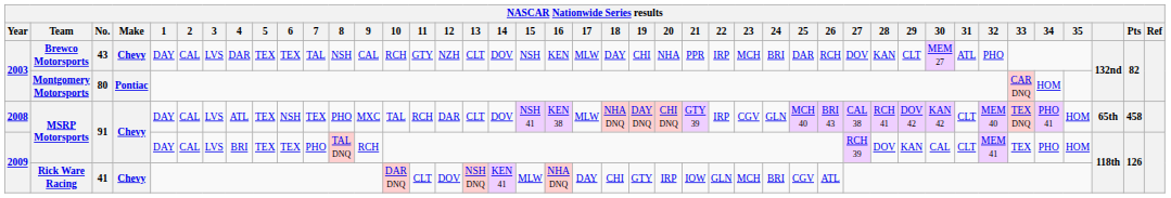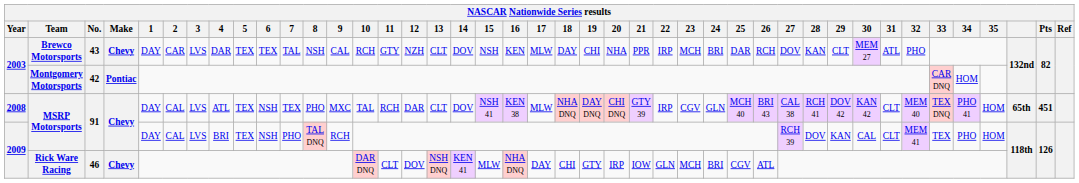 <table class="wikitable" style="text-align:center; font-size:75%">
 <tr>
 <th colspan=42><a href='#'>NASCAR</a> <a href='#'>Nationwide Series</a> results</th>
 </tr>
 <tr>
 <th>Year</th>
 <th>Team</th>
 <th>No.</th>
 <th>Make</th>
 <th>1</th>
 <th>2</th>
 <th>3</th>
 <th>4</th>
 <th>5</th>
 <th>6</th>
 <th>7</th>
 <th>8</th>
 <th>9</th>
 <th>10</th>
 <th>11</th>
 <th>12</th>
 <th>13</th>
 <th>14</th>
 <th>15</th>
 <th>16</th>
 <th>17</th>
 <th>18</th>
 <th>19</th>
 <th>20</th>
 <th>21</th>
 <th>22</th>
 <th>23</th>
 <th>24</th>
 <th>25</th>
 <th>26</th>
 <th>27</th>
 <th>28</th>
 <th>29</th>
 <th>30</th>
 <th>31</th>
 <th>32</th>
 <th>33</th>
 <th>34</th>
 <th>35</th>
 <th></th>
 <th>Pts</th>
 <th>Ref</th>
 </tr>
 <tr>
 <th rowspan=2><a href='#'>2003</a></th>
 <th><a href='#'>Brewco Motorsports</a></th>
 <th>43</th>
 <th><a href='#'>Chevy</a></th>
 <td><a href='#'>DAY</a></td>
-<td><a href='#'>CAL</a></td>
+<td><a href='#'>CAR</a></td>
 <td><a href='#'>LVS</a></td>
 <td><a href='#'>DAR</a></td>
 <td><a href='#'>TEX</a></td>
 <td><a href='#'>TEX</a></td>
 <td><a href='#'>TAL</a></td>
 <td><a href='#'>NSH</a></td>
 <td><a href='#'>CAL</a></td>
 <td><a href='#'>RCH</a></td>
 <td><a href='#'>GTY</a></td>
 <td><a href='#'>NZH</a></td>
 <td><a href='#'>CLT</a></td>
 <td><a href='#'>DOV</a></td>
 <td><a href='#'>NSH</a></td>
 <td><a href='#'>KEN</a></td>
 <td><a href='#'>MLW</a></td>
 <td><a href='#'>DAY</a></td>
 <td><a href='#'>CHI</a></td>
 <td><a href='#'>NHA</a></td>
 <td><a href='#'>PPR</a></td>
 <td><a href='#'>IRP</a></td>
 <td><a href='#'>MCH</a></td>
 <td><a href='#'>BRI</a></td>
 <td><a href='#'>DAR</a></td>
 <td><a href='#'>RCH</a></td>
 <td><a href='#'>DOV</a></td>
 <td><a href='#'>KAN</a></td>
 <td><a href='#'>CLT</a></td>
 <td style="background:#EFCFFF;"><a href='#'>MEM</a><br><small>27</small></td>
 <td><a href='#'>ATL</a></td>
 <td><a href='#'>PHO</a></td>
 <td colspan=3></td>
 <th rowspan=2>132nd</th>
 <th rowspan=2>82</th>
 <th rowspan=2></th>
 </tr>
 <tr>
 <th><a href='#'>Montgomery Motorsports</a></th>
-<th>80</th>
+<th>42</th>
 <th><a href='#'>Pontiac</a></th>
 <td colspan=32></td>
 <td style="background:#FFCFCF;"><a href='#'>CAR</a><br><small>DNQ</small></td>
 <td><a href='#'>HOM</a></td>
 <td></td>
 </tr>
 <tr>
 <th><a href='#'>2008</a></th>
 <th rowspan=2><a href='#'>MSRP Motorsports</a></th>
 <th rowspan=2>91</th>
 <th rowspan=2><a href='#'>Chevy</a></th>
 <td><a href='#'>DAY</a></td>
 <td><a href='#'>CAL</a></td>
 <td><a href='#'>LVS</a></td>
 <td><a href='#'>ATL</a></td>
 <td><a href='#'>TEX</a></td>
 <td><a href='#'>NSH</a></td>
 <td><a href='#'>TEX</a></td>
 <td><a href='#'>PHO</a></td>
 <td><a href='#'>MXC</a></td>
 <td><a href='#'>TAL</a></td>
 <td><a href='#'>RCH</a></td>
 <td><a href='#'>DAR</a></td>
 <td><a href='#'>CLT</a></td>
 <td><a href='#'>DOV</a></td>
 <td style="background:#EFCFFF;"><a href='#'>NSH</a><br><small>41</small></td>
 <td style="background:#EFCFFF;"><a href='#'>KEN</a><br><small>38</small></td>
 <td><a href='#'>MLW</a></td>
 <td style="background:#FFCFCF;"><a href='#'>NHA</a><br><small>DNQ</small></td>
 <td style="background:#FFCFCF;"><a href='#'>DAY</a><br><small>DNQ</small></td>
 <td style="background:#FFCFCF;"><a href='#'>CHI</a><br><small>DNQ</small></td>
 <td style="background:#EFCFFF;"><a href='#'>GTY</a><br><small>39</small></td>
 <td><a href='#'>IRP</a></td>
 <td><a href='#'>CGV</a></td>
 <td><a href='#'>GLN</a></td>
 <td style="background:#EFCFFF;"><a href='#'>MCH</a><br><small>40</small></td>
 <td style="background:#EFCFFF;"><a href='#'>BRI</a><br><small>43</small></td>
 <td style="background:#EFCFFF;"><a href='#'>CAL</a><br><small>38</small></td>
 <td style="background:#EFCFFF;"><a href='#'>RCH</a><br><small>41</small></td>
 <td style="background:#EFCFFF;"><a href='#'>DOV</a><br><small>42</small></td>
 <td style="background:#EFCFFF;"><a href='#'>KAN</a><br><small>42</small></td>
 <td><a href='#'>CLT</a></td>
 <td style="background:#EFCFFF;"><a href='#'>MEM</a><br><small>40</small></td>
 <td style="background:#FFCFCF;"><a href='#'>TEX</a><br><small>DNQ</small></td>
 <td style="background:#EFCFFF;"><a href='#'>PHO</a><br><small>41</small></td>
 <td><a href='#'>HOM</a></td>
 <th>65th</th>
-<th>458</th>
+<th>451</th>
 <th></th>
 </tr>
 <tr>
 <th rowspan=2><a href='#'>2009</a></th>
 <td><a href='#'>DAY</a></td>
 <td><a href='#'>CAL</a></td>
 <td><a href='#'>LVS</a></td>
 <td><a href='#'>BRI</a></td>
 <td><a href='#'>TEX</a></td>
-<td><a href='#'>TEX</a></td>
+<td><a href='#'>NSH</a></td>
 <td><a href='#'>PHO</a></td>
 <td style="background:#FFCFCF;"><a href='#'>TAL</a><br><small>DNQ</small></td>
 <td><a href='#'>RCH</a></td>
 <td colspan=17></td>
 <td style="background:#EFCFFF;"><a href='#'>RCH</a><br><small>39</small></td>
 <td><a href='#'>DOV</a></td>
 <td><a href='#'>KAN</a></td>
 <td><a href='#'>CAL</a></td>
 <td><a href='#'>CLT</a></td>
 <td style="background:#EFCFFF;"><a href='#'>MEM</a><br><small>41</small></td>
 <td><a href='#'>TEX</a></td>
 <td><a href='#'>PHO</a></td>
 <td><a href='#'>HOM</a></td>
 <th rowspan=2>118th</th>
 <th rowspan=2>126</th>
 <th rowspan=2></th>
 </tr>
 <tr>
 <th><a href='#'>Rick Ware Racing</a></th>
-<th>41</th>
+<th>46</th>
 <th><a href='#'>Chevy</a></th>
 <td colspan=9></td>
 <td style="background:#FFCFCF;"><a href='#'>DAR</a><br><small>DNQ</small></td>
 <td><a href='#'>CLT</a></td>
 <td><a href='#'>DOV</a></td>
 <td style="background:#FFCFCF;"><a href='#'>NSH</a><br><small>DNQ</small></td>
 <td style="background:#EFCFFF;"><a href='#'>KEN</a><br><small>41</small></td>
 <td><a href='#'>MLW</a></td>
 <td style="background:#FFCFCF;"><a href='#'>NHA</a><br><small>DNQ</small></td>
 <td><a href='#'>DAY</a></td>
 <td><a href='#'>CHI</a></td>
 <td><a href='#'>GTY</a></td>
 <td><a href='#'>IRP</a></td>
 <td><a href='#'>IOW</a></td>
 <td><a href='#'>GLN</a></td>
 <td><a href='#'>MCH</a></td>
 <td><a href='#'>BRI</a></td>
 <td><a href='#'>CGV</a></td>
 <td><a href='#'>ATL</a></td>
 <td colspan=9></td>
 </tr>
 </table>
